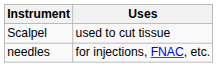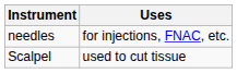 <table class="wikitable">
 <tr>
 <th>Instrument</th>
 <th>Uses</th>
 </tr>
 <tr>
+<td>needles</td>
+<td>for injections, <a href='#'>FNAC</a>, etc.</td>
+</tr>
+<tr>
 <td>Scalpel</td>
 <td>used to cut tissue</td>
 </tr>
-<tr>
-<td>needles</td>
-<td>for injections, <a href='#'>FNAC</a>, etc.</td>
-</tr>
 </table>
